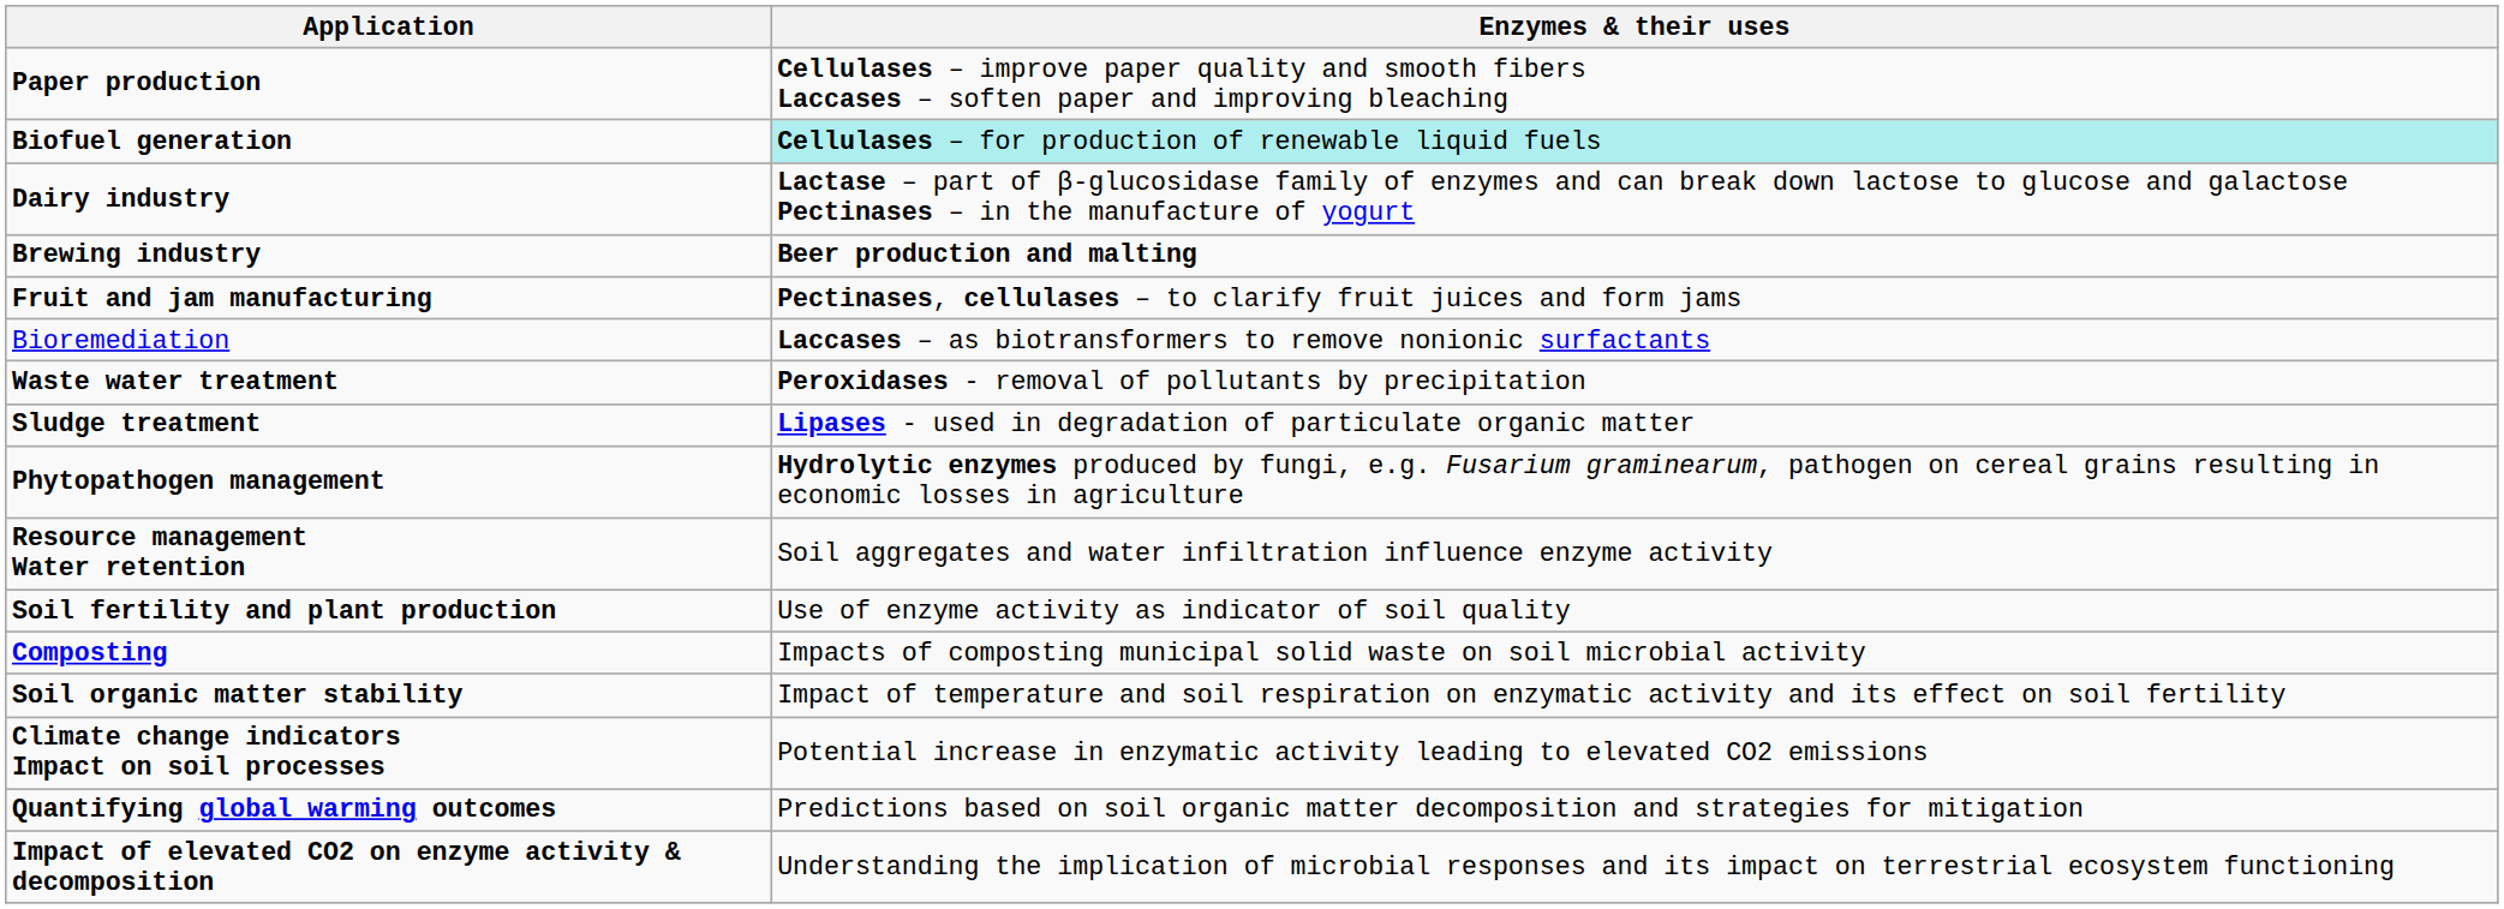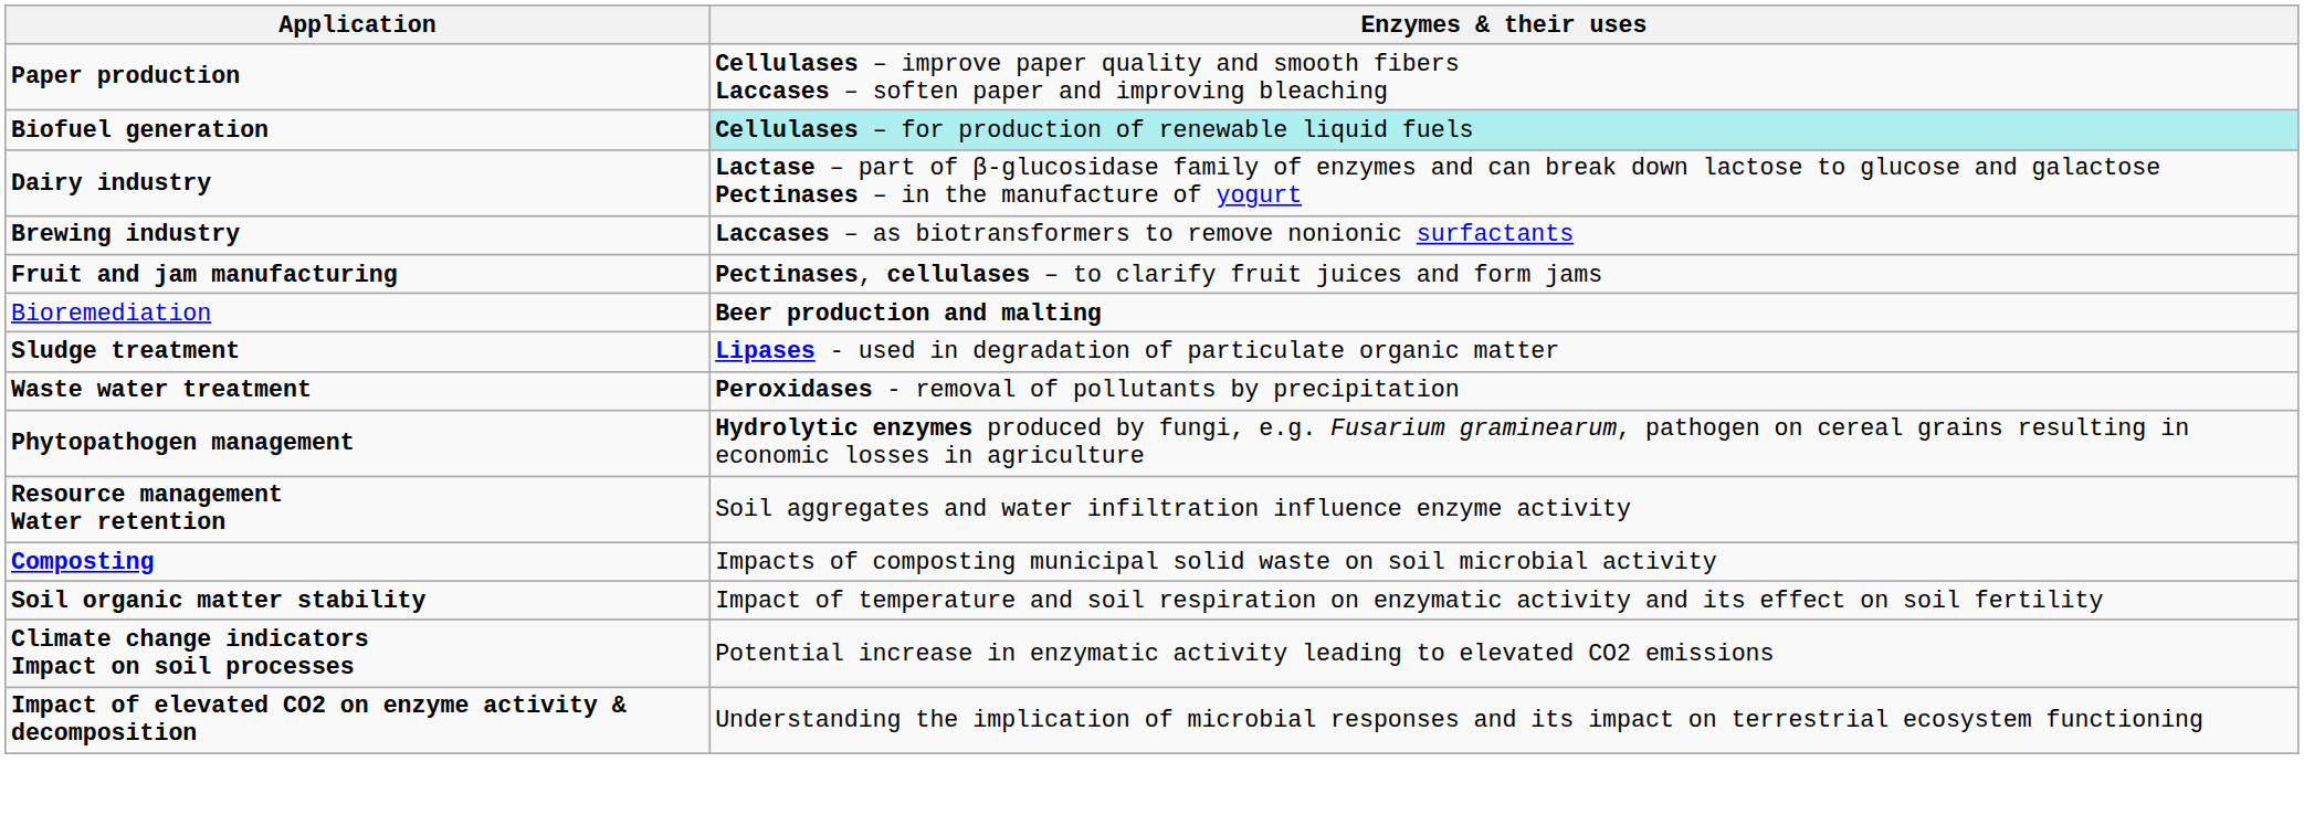 <table class="wikitable">
 <tr>
 <th>Application</th>
 <th>Enzymes & their uses</th>
 </tr>
 <tr>
 <td><strong>Paper production</strong></td>
 <td><strong>Cellulases</strong> – improve paper quality and smooth fibers<br><strong>Laccases</strong> – soften paper and improving bleaching</td>
 </tr>
 <tr>
 <td><strong>Biofuel generation</strong></td>
 <td style="background: paleturquoise;"><strong>Cellulases</strong> – for production of renewable liquid fuels</td>
 </tr>
 <tr>
 <td><strong>Dairy industry</strong></td>
 <td><strong>Lactase</strong> – part of β-glucosidase family of enzymes and can break down lactose to glucose and galactose<br><strong>Pectinases</strong> – in the manufacture of <a href='#'>yogurt</a></td>
 </tr>
 <tr>
 <td><strong>Brewing industry</strong><br></td>
-<td><strong>Beer production and malting</strong></td>
+<td><strong>Laccases</strong> – as biotransformers to remove nonionic <a href='#'>surfactants</a></td>
 </tr>
 <tr>
 <td><strong>Fruit and jam manufacturing</strong><br></td>
 <td><strong>Pectinases</strong>, <strong>cellulases</strong> – to clarify fruit juices and form jams</td>
 </tr>
 <tr>
 <td><a href='#'>Bioremediation</a></td>
-<td><strong>Laccases</strong> – as biotransformers to remove nonionic <a href='#'>surfactants</a></td>
+<td><strong>Beer production and malting</strong></td>
+</tr>
+<tr>
+<td><strong>Sludge treatment</strong></td>
+<td><strong><a href='#'>Lipases</a></strong> - used in degradation of particulate organic matter</td>
 </tr>
 <tr>
 <td><strong>Waste water treatment</strong></td>
 <td><strong>Peroxidases</strong> - removal of pollutants by precipitation</td>
-</tr>
-<tr>
-<td><strong>Sludge treatment</strong></td>
-<td><strong><a href='#'>Lipases</a></strong> - used in degradation of particulate organic matter</td>
 </tr>
 <tr>
 <td><strong>Phytopathogen management</strong></td>
 <td><strong>Hydrolytic enzymes</strong> produced by fungi, e.g. <em>Fusarium graminearum</em>, pathogen on cereal grains resulting in economic losses in agriculture </td>
 </tr>
 <tr>
 <td><strong>Resource management</strong><br><strong>Water retention</strong></td>
 <td>Soil aggregates and water infiltration influence enzyme activity</td>
-</tr>
-<tr>
-<td><strong>Soil fertility and plant production</strong></td>
-<td>Use of enzyme activity as indicator of soil quality</td>
 </tr>
 <tr>
 <td><strong><a href='#'>Composting</a></strong><br></td>
 <td>Impacts of composting municipal solid waste on soil microbial activity</td>
 </tr>
 <tr>
 <td><strong>Soil organic matter stability</strong></td>
 <td>Impact of temperature and soil respiration on enzymatic activity and its effect on soil fertility</td>
 </tr>
 <tr>
 <td><strong>Climate change indicators</strong><br><strong>Impact on soil processes</strong></td>
 <td>Potential increase in enzymatic activity leading to elevated CO2 emissions</td>
 </tr>
 <tr>
-<td><strong>Quantifying <a href='#'>global warming</a> outcomes</strong></td>
-<td>Predictions based on soil organic matter decomposition and strategies for mitigation</td>
-</tr>
-<tr>
 <td><strong>Impact of elevated CO2 on enzyme activity & decomposition</strong></td>
 <td>Understanding the implication of microbial responses and its impact on terrestrial ecosystem functioning</td>
 </tr>
 </table>
